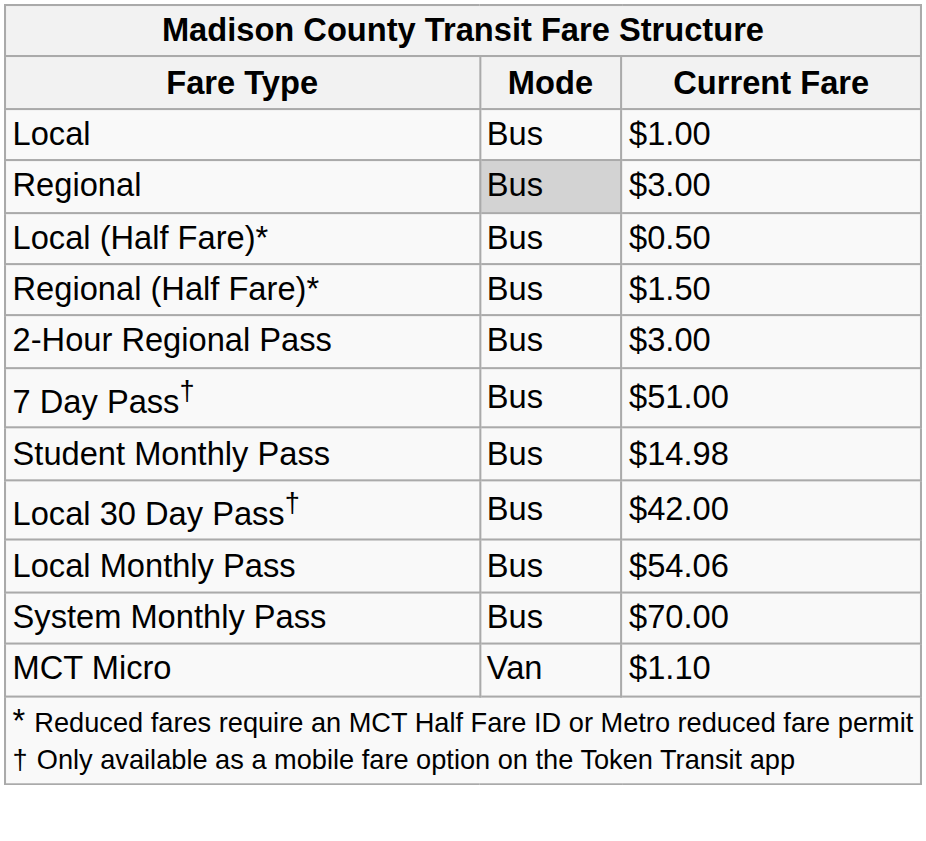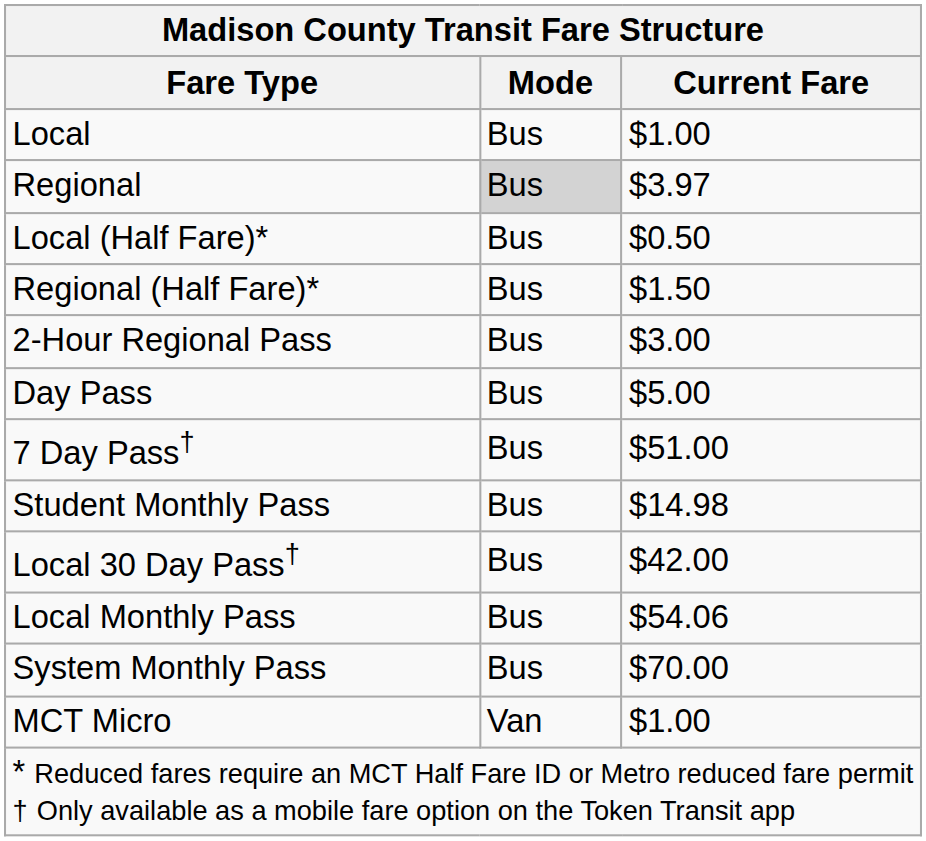 <table class="wikitable">
 <tr>
 <th colspan="3">Madison County Transit Fare Structure</th>
 </tr>
 <tr>
 <th>Fare Type</th>
 <th>Mode</th>
 <th>Current Fare</th>
 </tr>
 <tr>
 <td>Local</td>
 <td>Bus</td>
 <td>$1.00</td>
 </tr>
 <tr>
 <td>Regional</td>
 <td style="background: lightgrey;">Bus</td>
-<td>$3.00</td>
+<td>$3.97</td>
 </tr>
 <tr>
 <td>Local (Half Fare)*</td>
 <td>Bus</td>
 <td>$0.50</td>
 </tr>
 <tr>
 <td>Regional (Half Fare)*</td>
 <td>Bus</td>
 <td>$1.50</td>
 </tr>
 <tr>
 <td>2-Hour Regional Pass</td>
 <td>Bus</td>
 <td>$3.00</td>
+</tr>
+<tr>
+<td>Day Pass</td>
+<td>Bus</td>
+<td>$5.00</td>
 </tr>
 <tr>
 <td>7 Day Pass<sup>†</sup></td>
 <td>Bus</td>
 <td>$51.00</td>
 </tr>
 <tr>
 <td>Student Monthly Pass</td>
 <td>Bus</td>
 <td>$14.98</td>
 </tr>
 <tr>
 <td>Local 30 Day Pass<sup>†</sup></td>
 <td>Bus</td>
 <td>$42.00</td>
 </tr>
 <tr>
 <td>Local Monthly Pass</td>
 <td>Bus</td>
 <td>$54.06</td>
 </tr>
 <tr>
 <td>System Monthly Pass</td>
 <td>Bus</td>
 <td>$70.00</td>
 </tr>
 <tr>
 <td>MCT Micro</td>
 <td>Van</td>
-<td>$1.10</td>
+<td>$1.00</td>
 </tr>
 <tr>
 <td colspan="3">* <small>Reduced fares require a</small><small>n MCT Half Fare ID or Metro reduced fare permit</small><br><small>†</small> <small>Only available as a mobile fare option on the Token Transit app</small></td>
 </tr>
 </table>
